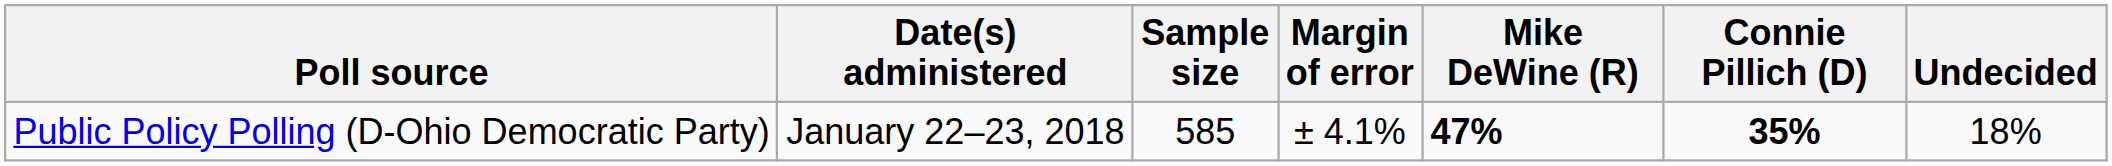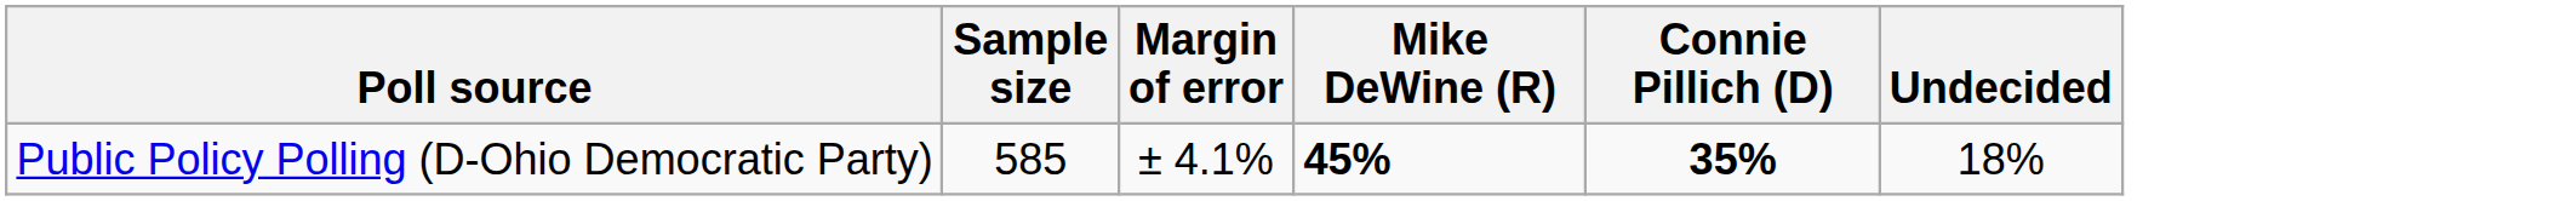 <table class="wikitable">
 <tr valign=bottom>
 <th>Poll source</th>
-<th>Date(s)<br>administered</th>
 <th>Sample<br>size</th>
 <th>Margin<br>of error</th>
 <th style="width:100px;">Mike<br>DeWine (R)</th>
 <th style="width:100px;">Connie<br>Pillich (D)</th>
 <th>Undecided</th>
 </tr>
 <tr>
 <td><a href='#'>Public Policy Polling</a> (D-Ohio Democratic Party)</td>
-<td align=center>January 22–23, 2018</td>
 <td align=center>585</td>
 <td align=center>± 4.1%</td>
-<td><strong>47%</strong></td>
+<td><strong>45%</strong></td>
 <td align=center><strong>35%</strong></td>
 <td align=center>18%</td>
 </tr>
 </table>
